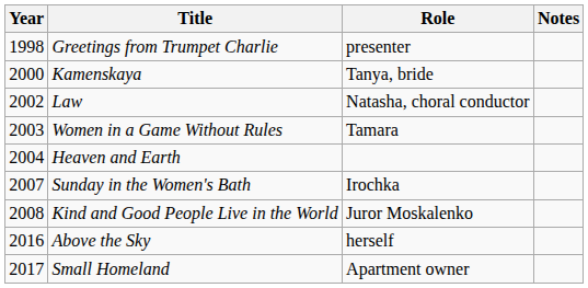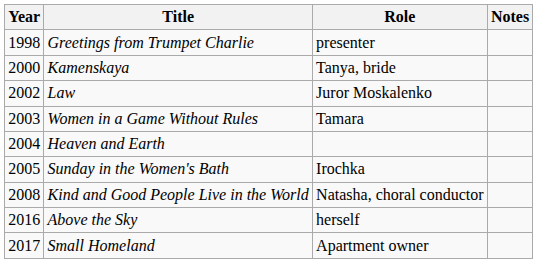 <table class="wikitable sortable">
 <tr>
 <th>Year</th>
 <th>Title</th>
 <th>Role</th>
 <th class="unsortable">Notes</th>
 </tr>
 <tr>
 <td>1998</td>
 <td><em>Greetings from Trumpet Charlie</em></td>
 <td>presenter</td>
 <td></td>
 </tr>
 <tr>
 <td>2000</td>
 <td><em>Kamenskaya</em></td>
 <td>Tanya, bride</td>
 <td></td>
 </tr>
 <tr>
 <td>2002</td>
 <td><em>Law</em></td>
-<td>Natasha, choral conductor</td>
+<td>Juror Moskalenko</td>
 <td></td>
 </tr>
 <tr>
 <td>2003</td>
 <td><em>Women in a Game Without Rules</em></td>
 <td>Tamara</td>
 <td></td>
 </tr>
 <tr>
 <td>2004</td>
 <td><em>Heaven and Earth</em></td>
 <td></td>
 <td></td>
 </tr>
 <tr>
-<td>2007</td>
+<td>2005</td>
 <td><em>Sunday in the Women's Bath </em></td>
 <td>Irochka</td>
 <td></td>
 </tr>
 <tr>
 <td>2008</td>
 <td><em>Kind and Good People Live in the World </em></td>
-<td>Juror Moskalenko</td>
+<td>Natasha, choral conductor</td>
 <td></td>
 </tr>
 <tr>
 <td>2016</td>
 <td><em>Above the Sky</em></td>
 <td>herself</td>
 <td></td>
 </tr>
 <tr>
 <td>2017</td>
 <td><em>Small Homeland</em></td>
 <td>Apartment owner</td>
 <td></td>
 </tr>
 </table>
